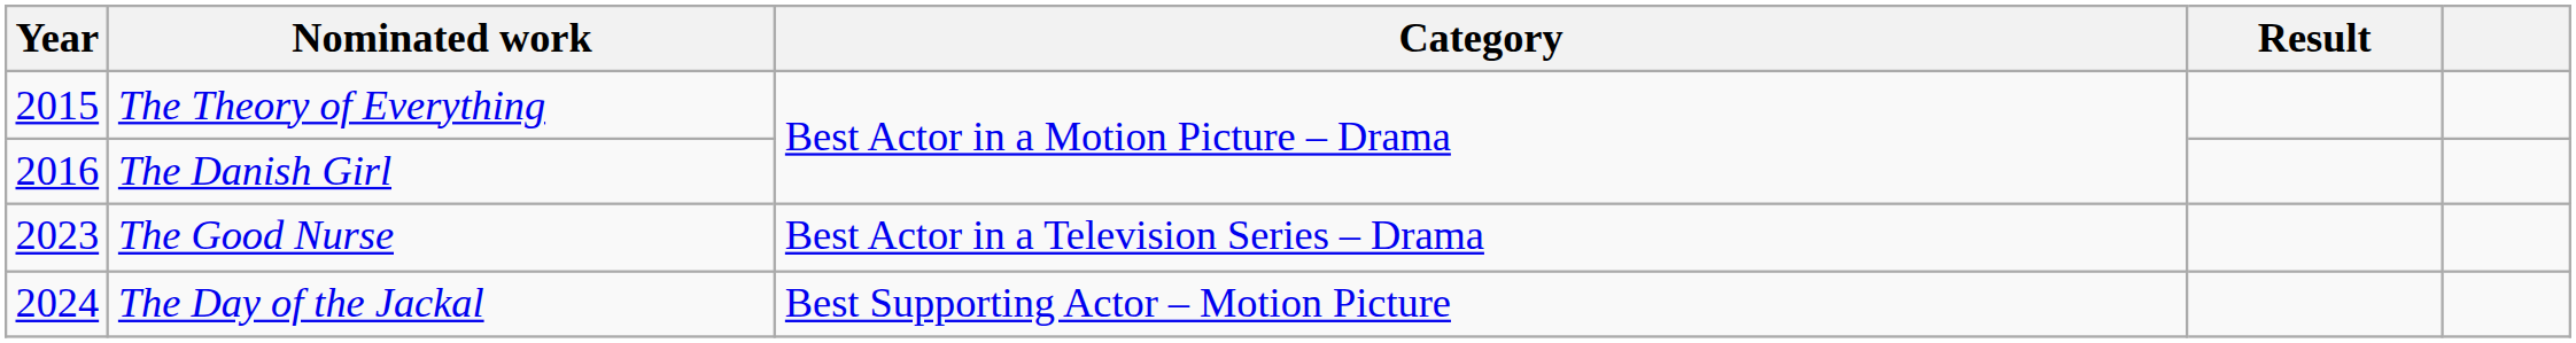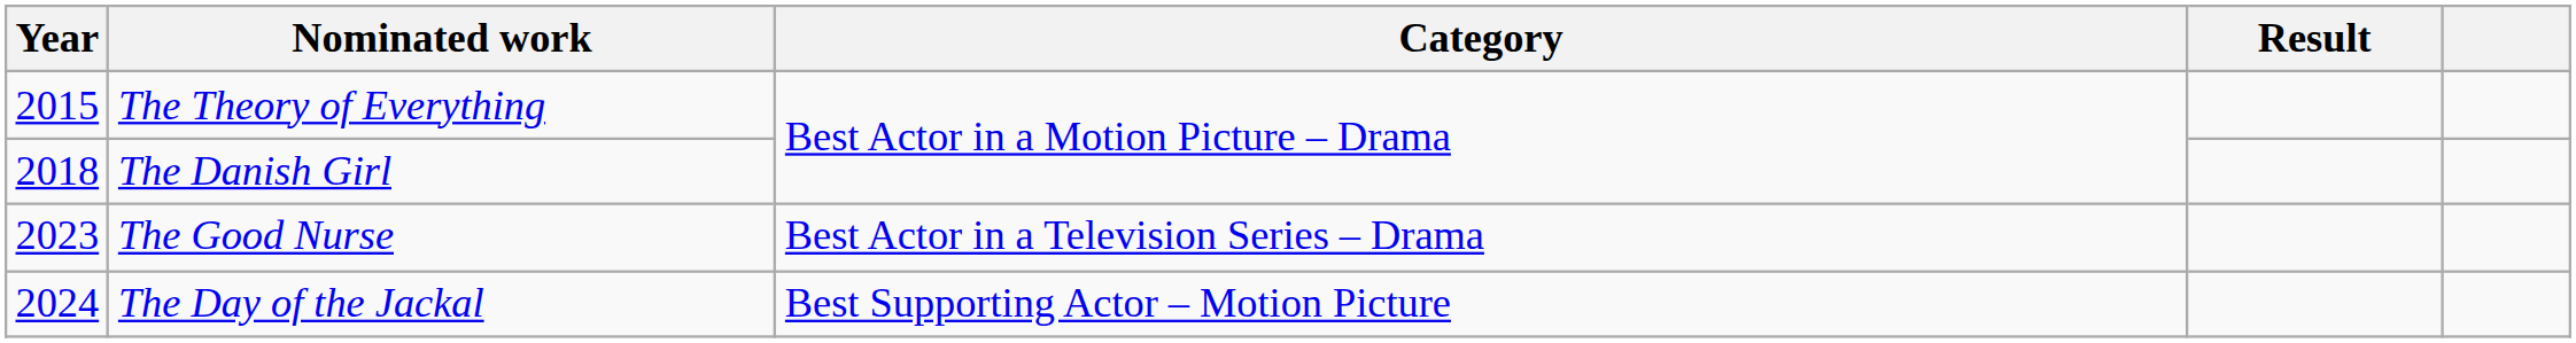 <table class=wikitable>
 <tr>
 <th width=4%>Year</th>
 <th width=26%>Nominated work</th>
 <th width=55%>Category</th>
 <th width=10%>Result</th>
 <th width=5%></th>
 </tr>
 <tr>
 <td><a href='#'>2015</a></td>
 <td><em><a href='#'>The Theory of Everything</a></em></td>
 <td rowspan="2"><a href='#'>Best Actor in a Motion Picture – Drama</a></td>
 <td></td>
 <td></td>
 </tr>
 <tr>
-<td><a href='#'>2016</a></td>
+<td><a href='#'>2018</a></td>
 <td><em><a href='#'>The Danish Girl</a></em></td>
 <td></td>
 <td></td>
 </tr>
 <tr>
 <td><a href='#'>2023</a></td>
 <td><em><a href='#'>The Good Nurse</a></em></td>
 <td><a href='#'>Best Actor in a Television Series – Drama</a></td>
 <td></td>
 <td></td>
 </tr>
 <tr>
 <td><a href='#'>2024</a></td>
 <td><em><a href='#'>The Day of the Jackal</a></em></td>
 <td rowspan="1"><a href='#'>Best Supporting Actor – Motion Picture</a></td>
 <td></td>
 <td></td>
 </tr>
 </table>
